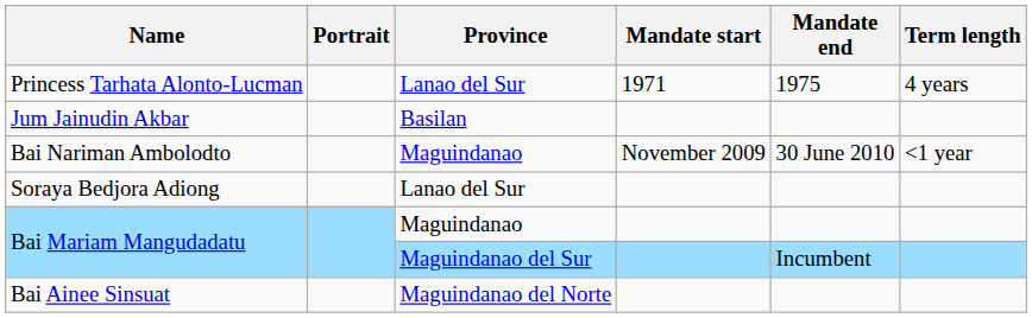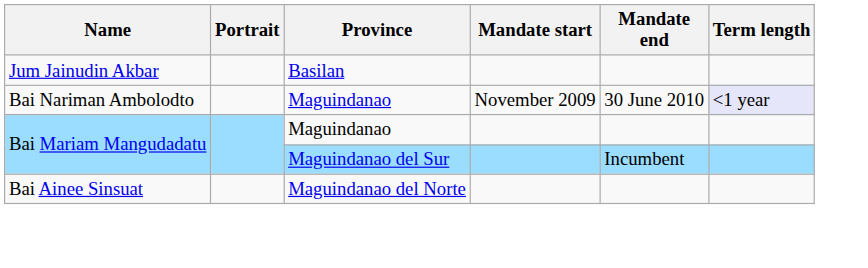 <table class="wikitable sortable">
 <tr>
 <th>Name</th>
 <th>Portrait</th>
 <th>Province</th>
 <th>Mandate start</th>
 <th>Mandate<br>end</th>
 <th>Term length</th>
-</tr>
-<tr>
-<td>Princess <a href='#'>Tarhata Alonto-Lucman</a></td>
-<td></td>
-<td><a href='#'>Lanao del Sur</a></td>
-<td>1971</td>
-<td>1975</td>
-<td>4 years</td>
 </tr>
 <tr>
 <td><a href='#'>Jum Jainudin Akbar</a></td>
 <td></td>
 <td><a href='#'>Basilan</a></td>
 <td></td>
 <td></td>
 <td></td>
 </tr>
 <tr>
 <td>Bai Nariman Ambolodto</td>
 <td></td>
 <td><a href='#'>Maguindanao</a></td>
 <td>November 2009</td>
 <td>30 June 2010</td>
-<td><1 year</td>
-</tr>
-<tr>
-<td>Soraya Bedjora Adiong</td>
-<td></td>
-<td>Lanao del Sur</td>
-<td></td>
-<td></td>
-<td></td>
+<td style="background: lavender;"><1 year</td>
 </tr>
 <tr>
 <td rowspan="2"  style="background-color: #9BDDFF">Bai <a href='#'>Mariam Mangudadatu</a></td>
 <td rowspan="2"  style="background-color: #9BDDFF"></td>
 <td>Maguindanao</td>
 <td></td>
 <td></td>
 <td></td>
 </tr>
 <tr>
 <td style="background-color: #9BDDFF"><a href='#'>Maguindanao del Sur</a></td>
 <td style="background-color: #9BDDFF"></td>
 <td style="background-color: #9BDDFF">Incumbent</td>
 <td style="background-color: #9BDDFF"></td>
 </tr>
 <tr>
 <td>Bai <a href='#'>Ainee Sinsuat</a></td>
 <td></td>
 <td><a href='#'>Maguindanao del Norte</a></td>
 <td></td>
 <td></td>
 <td></td>
 </tr>
 </table>
